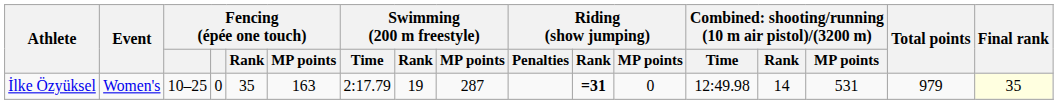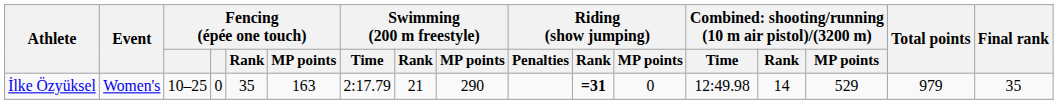 <table class="wikitable" style="font-size:90%">
 <tr>
 <th rowspan="2">Athlete</th>
 <th rowspan="2">Event</th>
 <th colspan=4>Fencing<br><span>(épée one touch)</span></th>
 <th colspan=3>Swimming<br><span>(200 m freestyle)</span></th>
 <th colspan=3>Riding<br><span>(show jumping)</span></th>
 <th colspan=3>Combined: shooting/running<br><span>(10 m air pistol)/(3200 m)</span></th>
 <th rowspan=2>Total points</th>
 <th rowspan=2>Final rank</th>
 </tr>
 <tr style="font-size:95%">
 <th></th>
 <th></th>
 <th>Rank</th>
 <th>MP points</th>
 <th>Time</th>
 <th>Rank</th>
 <th>MP points</th>
 <th>Penalties</th>
 <th>Rank</th>
 <th>MP points</th>
 <th>Time</th>
 <th>Rank</th>
 <th>MP points</th>
 </tr>
 <tr align=center>
 <td align=left><a href='#'>İlke Özyüksel</a></td>
 <td align=left><a href='#'>Women's</a></td>
 <td>10–25</td>
 <td>0</td>
 <td>35</td>
 <td>163</td>
 <td>2:17.79</td>
-<td>19</td>
-<td>287</td>
+<td>21</td>
+<td>290</td>
 <td></td>
 <td><strong>=31</strong></td>
 <td>0</td>
 <td>12:49.98</td>
 <td>14</td>
-<td>531</td>
+<td>529</td>
 <td>979</td>
-<td style="background: lightyellow;">35</td>
+<td>35</td>
 </tr>
 </table>
